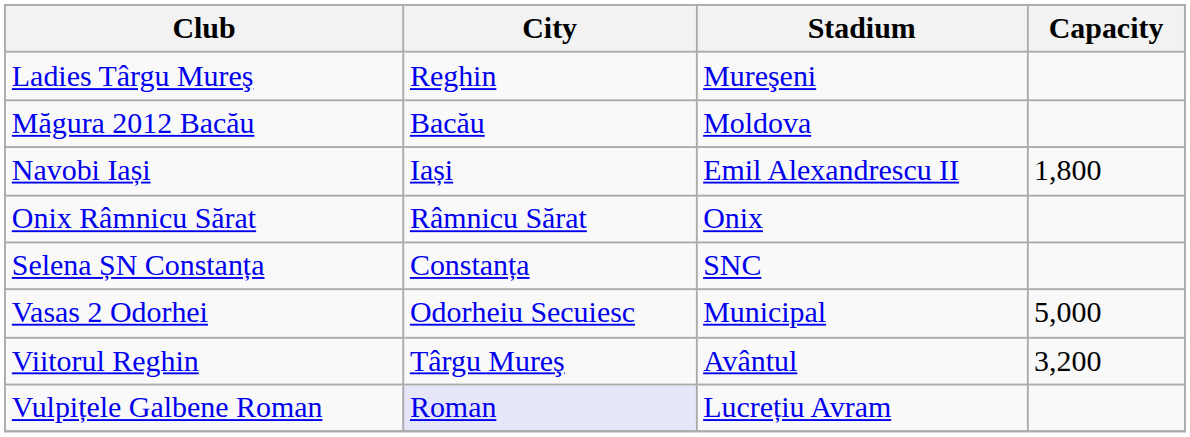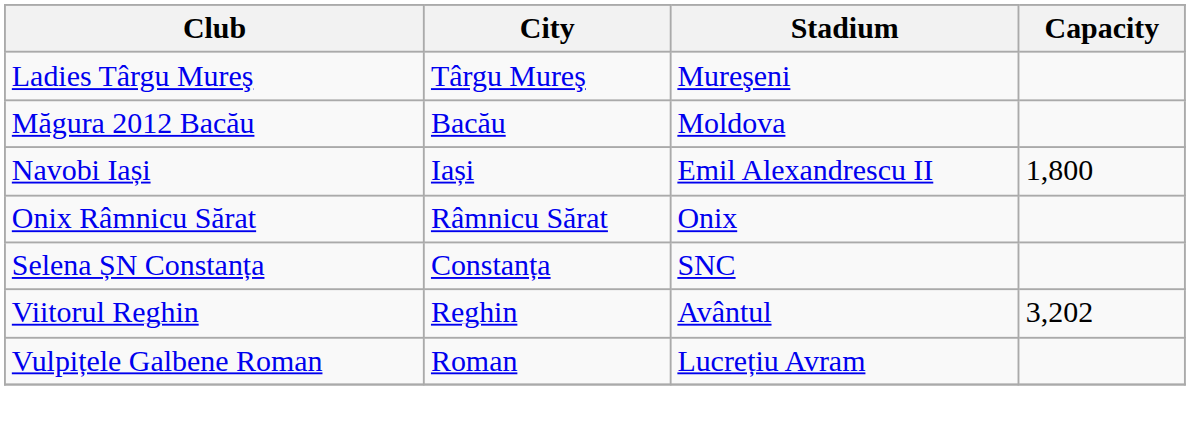 <table class="wikitable sortable" width="50%">
 <tr>
 <th>Club</th>
 <th>City</th>
 <th>Stadium</th>
 <th>Capacity</th>
 </tr>
 <tr>
 <td><a href='#'>Ladies Târgu Mureş</a></td>
-<td><a href='#'>Reghin</a></td>
+<td><a href='#'>Târgu Mureş</a></td>
 <td><a href='#'>Mureşeni</a></td>
 <td></td>
 </tr>
 <tr>
 <td><a href='#'>Măgura 2012 Bacău</a></td>
 <td><a href='#'>Bacău</a></td>
 <td><a href='#'>Moldova</a></td>
 <td></td>
 </tr>
 <tr>
 <td><a href='#'>Navobi Iași</a></td>
 <td><a href='#'>Iași</a></td>
 <td><a href='#'>Emil Alexandrescu II</a></td>
 <td>1,800</td>
 </tr>
 <tr>
 <td><a href='#'>Onix Râmnicu Sărat</a></td>
 <td><a href='#'>Râmnicu Sărat</a></td>
 <td><a href='#'>Onix</a></td>
 <td></td>
 </tr>
 <tr>
 <td><a href='#'>Selena ȘN Constanța</a></td>
 <td><a href='#'>Constanța</a></td>
 <td><a href='#'>SNC</a></td>
 <td></td>
 </tr>
 <tr>
-<td><a href='#'>Vasas 2 Odorhei</a></td>
-<td><a href='#'>Odorheiu Secuiesc</a></td>
-<td><a href='#'>Municipal</a></td>
-<td>5,000</td>
-</tr>
-<tr>
 <td><a href='#'>Viitorul Reghin</a></td>
-<td><a href='#'>Târgu Mureş</a></td>
+<td><a href='#'>Reghin</a></td>
 <td><a href='#'>Avântul</a></td>
-<td>3,200</td>
+<td>3,202</td>
 </tr>
 <tr>
 <td><a href='#'>Vulpițele Galbene Roman</a></td>
-<td style="background: lavender;"><a href='#'>Roman</a></td>
+<td><a href='#'>Roman</a></td>
 <td><a href='#'>Lucrețiu Avram</a></td>
 <td></td>
 </tr>
 <tr>
 </tr>
 </table>
